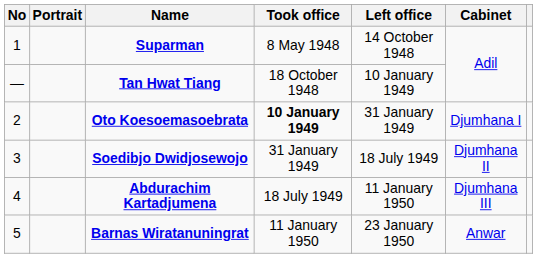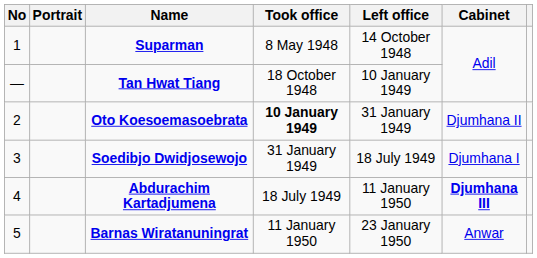 <table class="wikitable" style="text-align:center">
 <tr>
 <th>No</th>
 <th>Portrait</th>
 <th>Name</th>
 <th>Took office</th>
 <th>Left office</th>
 <th>Cabinet</th>
 <th></th>
 </tr>
 <tr>
 <td>1</td>
 <td></td>
 <td><strong><a href='#'>Suparman</a></strong></td>
 <td>8 May 1948</td>
 <td>14 October 1948</td>
 <td rowspan="2"><a href='#'>Adil</a></td>
 <td rowspan="2"></td>
 </tr>
 <tr>
 <td>—</td>
 <td></td>
 <td><strong><a href='#'>Tan Hwat Tiang</a></strong></td>
 <td>18 October 1948</td>
 <td>10 January 1949</td>
 </tr>
 <tr>
 <td>2</td>
 <td></td>
 <td><strong><a href='#'>Oto Koesoemasoebrata</a></strong></td>
 <td><strong>10 January 1949</strong></td>
 <td>31 January 1949</td>
-<td><a href='#'>Djumhana I</a></td>
+<td><a href='#'>Djumhana II</a></td>
 <td></td>
 </tr>
 <tr>
 <td>3</td>
 <td></td>
 <td><strong><a href='#'>Soedibjo Dwidjosewojo</a></strong></td>
 <td>31 January 1949</td>
 <td>18 July 1949</td>
-<td><a href='#'>Djumhana II</a></td>
+<td><a href='#'>Djumhana I</a></td>
 <td></td>
 </tr>
 <tr>
 <td>4</td>
 <td></td>
 <td><strong><a href='#'>Abdurachim Kartadjumena</a></strong></td>
 <td>18 July 1949</td>
 <td>11 January 1950</td>
-<td><a href='#'>Djumhana III</a></td>
+<td><strong><a href='#'>Djumhana III</a></strong></td>
 <td></td>
 </tr>
 <tr>
 <td>5</td>
 <td></td>
 <td><strong><a href='#'>Barnas Wiratanuningrat</a></strong></td>
 <td>11 January 1950</td>
 <td>23 January 1950</td>
 <td><a href='#'>Anwar</a></td>
 <td></td>
 </tr>
 </table>
